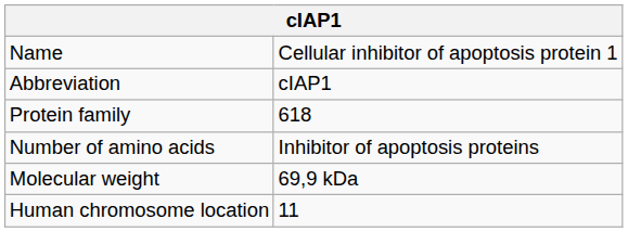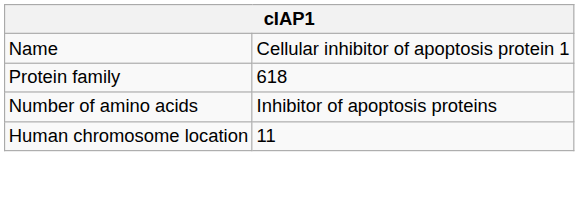 <table class="wikitable">
 <tr>
 <th colspan="2">cIAP1</th>
 </tr>
 <tr>
 <td>Name</td>
 <td>Cellular inhibitor of apoptosis protein 1</td>
-</tr>
-<tr>
-<td>Abbreviation</td>
-<td>cIAP1</td>
 </tr>
 <tr>
 <td>Protein family</td>
 <td>618</td>
 </tr>
 <tr>
 <td>Number of amino acids</td>
 <td>Inhibitor of apoptosis proteins</td>
 </tr>
 <tr>
-<td>Molecular weight</td>
-<td>69,9 kDa</td>
-</tr>
-<tr>
 <td>Human chromosome location</td>
 <td>11</td>
 </tr>
 </table>
